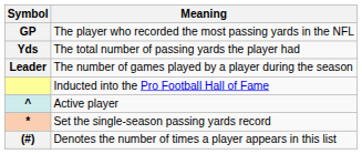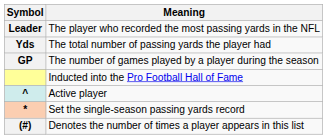 <table class="wikitable plainrowheaders" border="1">
 <tr>
 <th scope="col">Symbol</th>
 <th scope="col">Meaning</th>
 </tr>
 <tr>
-<th scope="row" style="text-align:center;"><strong>GP</strong></th>
+<th scope="row" style="text-align:center;"><strong>Leader</strong></th>
 <td>The player who recorded the most passing yards in the NFL</td>
 </tr>
 <tr>
 <th scope="row" style="text-align:center;"><strong>Yds</strong></th>
 <td>The total number of passing yards the player had</td>
 </tr>
 <tr>
-<th scope="row" style="text-align:center;"><strong>Leader</strong></th>
+<th scope="row" style="text-align:center;"><strong>GP</strong></th>
 <td>The number of games played by a player during the season</td>
 </tr>
 <tr>
 <th scope="row" style="text-align:center; background:#FFFF99;"></th>
 <td>Inducted into the <a href='#'>Pro Football Hall of Fame</a></td>
 </tr>
 <tr>
 <th scope="row" style="text-align:center; background:#cfecec;">^</th>
 <td>Active player</td>
 </tr>
 <tr>
 <th scope="row" style="text-align:center; background:#fbceb1;">*</th>
 <td>Set the single-season passing yards record</td>
 </tr>
 <tr>
 <th scope="row" style="text-align:center;">(#)</th>
 <td>Denotes the number of times a player appears in this list</td>
 </tr>
 </table>
